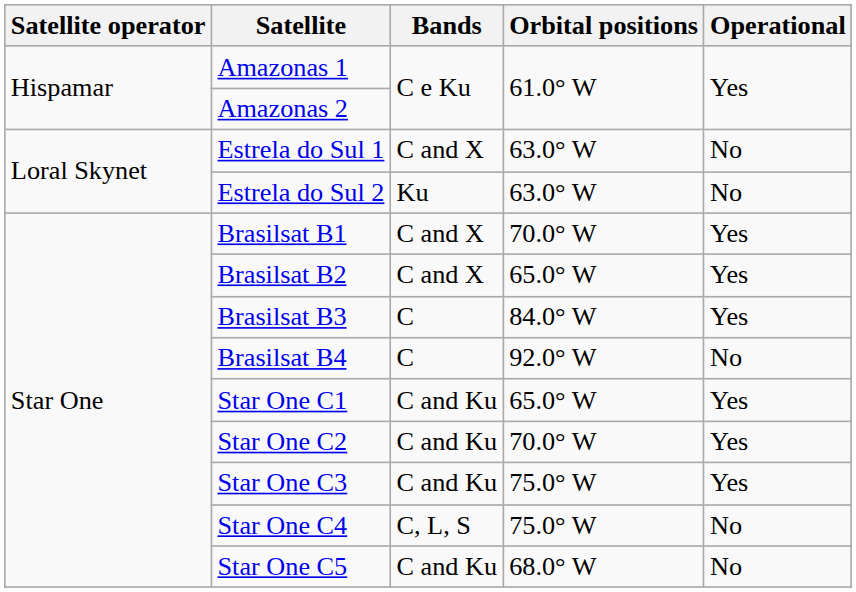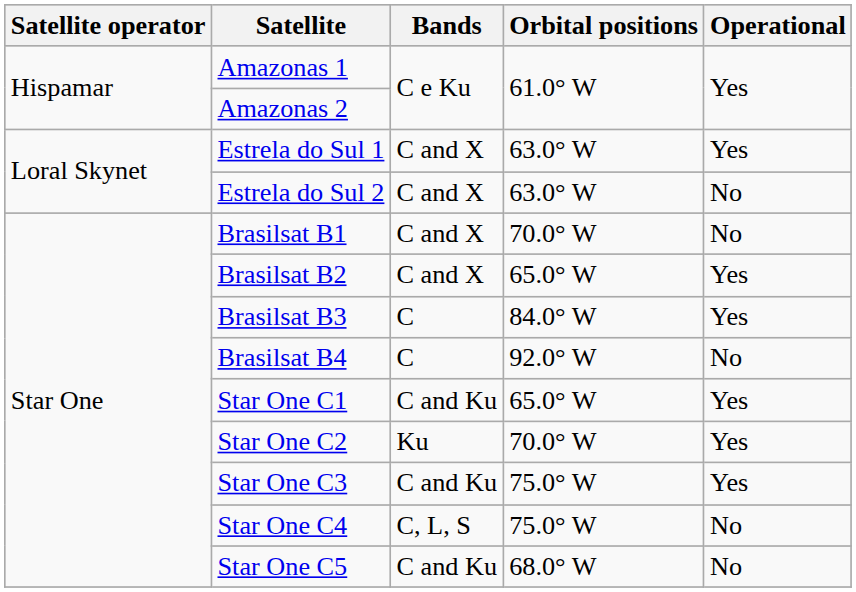 <table class="wikitable">
 <tr>
 <th>Satellite operator</th>
 <th>Satellite</th>
 <th>Bands</th>
 <th>Orbital positions</th>
 <th>Operational</th>
 </tr>
 <tr>
 <td rowspan=2>Hispamar</td>
 <td><a href='#'>Amazonas 1</a></td>
 <td rowspan=2>C e Ku</td>
 <td rowspan=2>61.0° W</td>
 <td rowspan=2>Yes</td>
 </tr>
 <tr>
 <td><a href='#'>Amazonas 2</a></td>
 </tr>
 <tr>
 <td rowspan=2>Loral Skynet</td>
 <td><a href='#'>Estrela do Sul 1</a></td>
 <td>C and X</td>
 <td>63.0° W</td>
-<td>No</td>
+<td>Yes</td>
 </tr>
 <tr>
 <td><a href='#'>Estrela do Sul 2</a></td>
-<td>Ku</td>
+<td>C and X</td>
 <td>63.0° W</td>
 <td>No</td>
 </tr>
 <tr>
 <td rowspan=9>Star One</td>
 <td><a href='#'>Brasilsat B1</a></td>
 <td>C and X</td>
 <td>70.0° W</td>
-<td>Yes</td>
+<td>No</td>
 </tr>
 <tr>
 <td><a href='#'>Brasilsat B2</a></td>
 <td>C and X</td>
 <td>65.0° W</td>
 <td>Yes</td>
 </tr>
 <tr>
 <td><a href='#'>Brasilsat B3</a></td>
 <td>C</td>
 <td>84.0° W</td>
 <td>Yes</td>
 </tr>
 <tr>
 <td><a href='#'>Brasilsat B4</a></td>
 <td>C</td>
 <td>92.0° W</td>
 <td>No</td>
 </tr>
 <tr>
 <td><a href='#'>Star One C1</a></td>
 <td>C and Ku</td>
 <td>65.0° W</td>
 <td>Yes</td>
 </tr>
 <tr>
 <td><a href='#'>Star One C2</a></td>
-<td>C and Ku</td>
+<td>Ku</td>
 <td>70.0° W</td>
 <td>Yes</td>
 </tr>
 <tr>
 <td><a href='#'>Star One C3</a></td>
 <td>C and Ku</td>
 <td>75.0° W</td>
 <td>Yes</td>
 </tr>
 <tr>
 <td><a href='#'>Star One C4</a></td>
 <td>C, L, S</td>
 <td>75.0° W</td>
 <td>No</td>
 </tr>
 <tr>
 <td><a href='#'>Star One C5</a></td>
 <td>C and Ku</td>
 <td>68.0° W</td>
 <td>No</td>
 </tr>
 </table>
